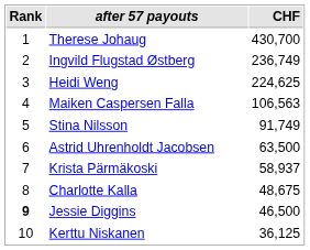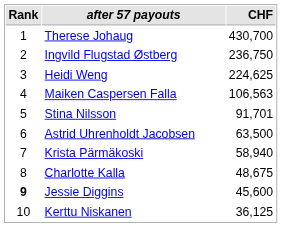 <table cellspacing="1" cellpadding="3" style="border:1px solid #AAAAAA;font-size:86%">
 <tr style="background-color: #E4E4E4;">
 <th style="border-bottom:1px solid #AAAAAA" width=10>Rank</th>
 <th style="border-bottom:1px solid #AAAAAA" width=200><em>after 57 payouts</em></th>
 <th style="border-bottom:1px solid #AAAAAA" width=20 align=right>CHF</th>
 </tr>
 <tr>
 <td align=center>1</td>
 <td> <a href='#'>Therese Johaug</a></td>
 <td align=right>430,700</td>
 </tr>
 <tr>
 <td align=center>2</td>
 <td> <a href='#'>Ingvild Flugstad Østberg</a></td>
-<td align=right>236,749</td>
+<td align=right>236,750</td>
 </tr>
 <tr>
 <td align=center>3</td>
 <td> <a href='#'>Heidi Weng</a></td>
 <td align=right>224,625</td>
 </tr>
 <tr>
 <td align=center>4</td>
 <td> <a href='#'>Maiken Caspersen Falla</a></td>
 <td align=right>106,563</td>
 </tr>
 <tr>
 <td align=center>5</td>
 <td> <a href='#'>Stina Nilsson</a></td>
-<td align=right>91,749</td>
+<td align=right>91,701</td>
 </tr>
 <tr>
 <td align=center>6</td>
 <td> <a href='#'>Astrid Uhrenholdt Jacobsen</a></td>
 <td align=right>63,500</td>
 </tr>
 <tr>
 <td align=center>7</td>
 <td> <a href='#'>Krista Pärmäkoski</a></td>
-<td align=right>58,937</td>
+<td align=right>58,940</td>
 </tr>
 <tr>
 <td align=center>8</td>
 <td> <a href='#'>Charlotte Kalla</a></td>
 <td align=right>48,675</td>
 </tr>
 <tr>
 <td align=center><strong>9</strong></td>
 <td> <a href='#'>Jessie Diggins</a></td>
-<td align=right>46,500</td>
+<td align=right>45,600</td>
 </tr>
 <tr>
 <td align=center>10</td>
 <td> <a href='#'>Kerttu Niskanen</a></td>
 <td align=right>36,125</td>
 </tr>
 </table>
